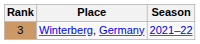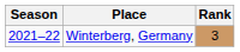 <table class="wikitable sortable" style="text-align:center;">
 <tr>
+<th>Season</th>
+<th>Place</th>
 <th>Rank</th>
-<th>Place</th>
-<th>Season</th>
 </tr>
 <tr>
+<td><a href='#'>2021–22</a></td>
+<td style="text-align:left;"> <a href='#'>Winterberg</a>, <a href='#'>Germany</a></td>
 <td bgcolor="cc9966">3</td>
-<td style="text-align:left;"> <a href='#'>Winterberg</a>, <a href='#'>Germany</a></td>
-<td><a href='#'>2021–22</a></td>
 </tr>
 </table>
